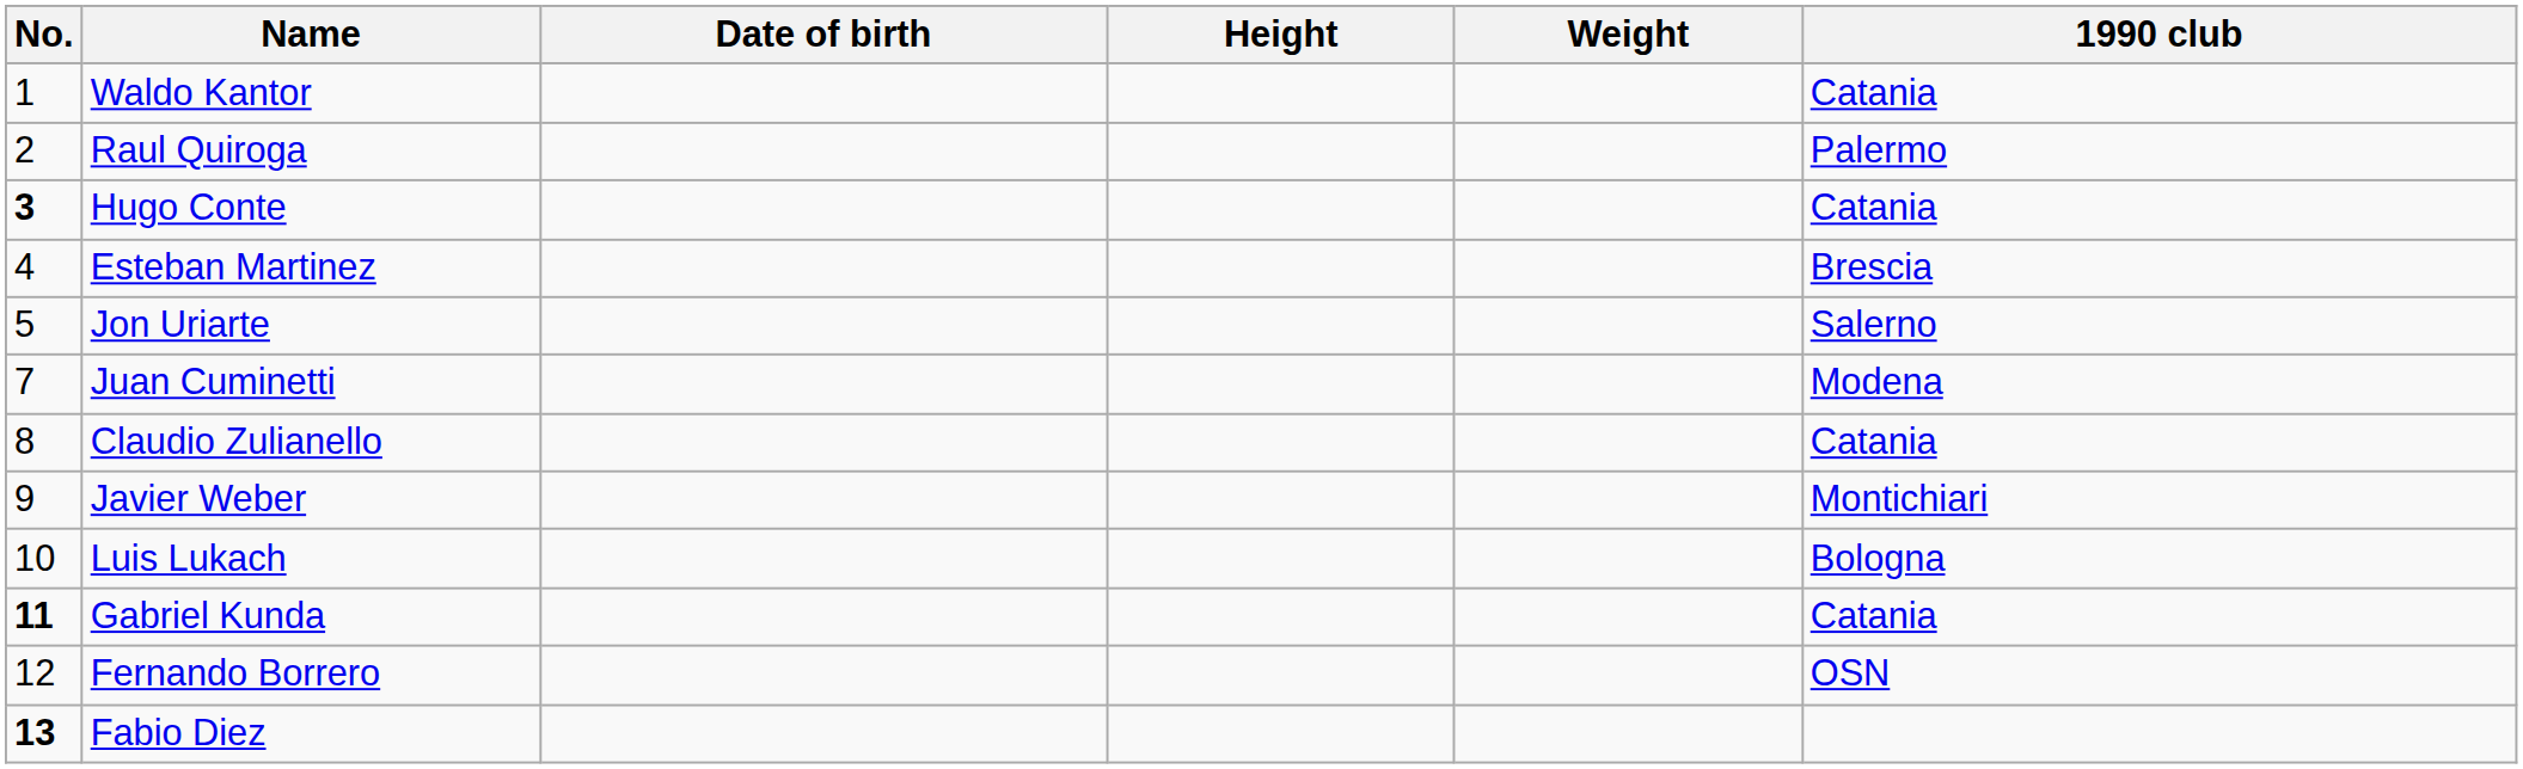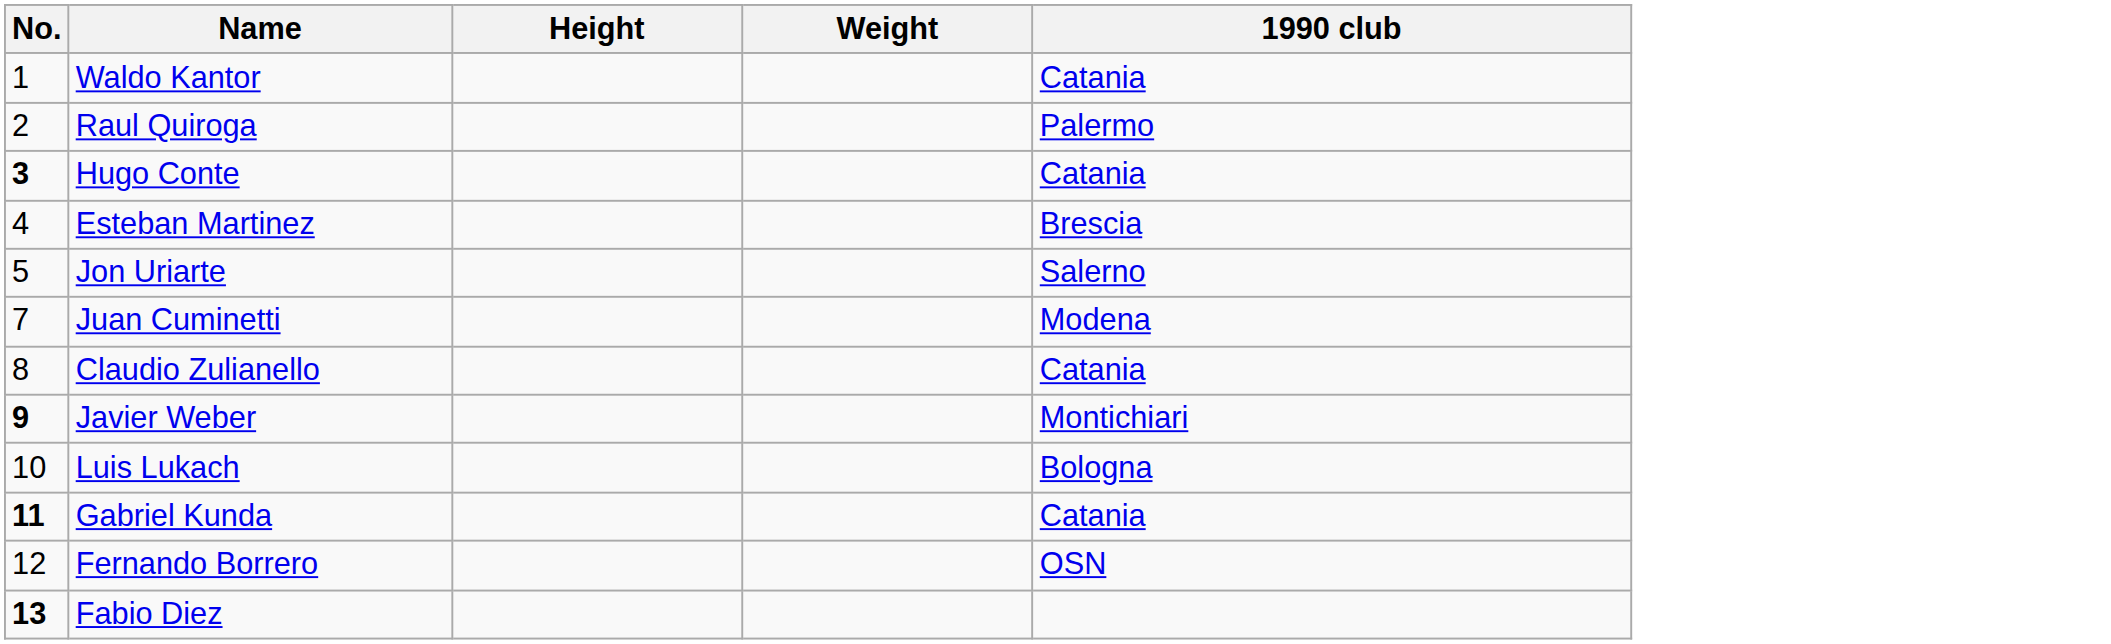 <table class=wikitable sortable style=font-size:100%; text-align:center;>
 <tr>
 <th>No.</th>
 <th style=width:12em>Name</th>
-<th style=width:15em>Date of birth</th>
 <th style=width:9em>Height</th>
 <th style=width:9em>Weight</th>
 <th style=width:19em>1990 club</th>
 </tr>
 <tr>
 <td>1</td>
 <td><a href='#'>Waldo Kantor</a></td>
 <td></td>
 <td></td>
-<td></td>
 <td> <a href='#'>Catania</a></td>
 </tr>
 <tr>
 <td>2</td>
 <td><a href='#'>Raul Quiroga</a></td>
-<td></td>
 <td></td>
 <td></td>
 <td> <a href='#'>Palermo</a></td>
 </tr>
 <tr>
 <td><strong>3</strong></td>
 <td><a href='#'>Hugo Conte</a></td>
 <td></td>
 <td></td>
-<td></td>
 <td> <a href='#'>Catania</a></td>
 </tr>
 <tr>
 <td>4</td>
 <td><a href='#'>Esteban Martinez</a></td>
-<td></td>
 <td></td>
 <td></td>
 <td> <a href='#'>Brescia</a></td>
 </tr>
 <tr>
 <td>5</td>
 <td><a href='#'>Jon Uriarte</a></td>
 <td></td>
 <td></td>
-<td></td>
 <td> <a href='#'>Salerno</a></td>
 </tr>
 <tr>
 <td>7</td>
 <td><a href='#'>Juan Cuminetti</a></td>
-<td></td>
 <td></td>
 <td></td>
 <td> <a href='#'>Modena</a></td>
 </tr>
 <tr>
 <td>8</td>
 <td><a href='#'>Claudio Zulianello</a></td>
 <td></td>
 <td></td>
-<td></td>
 <td> <a href='#'>Catania</a></td>
 </tr>
 <tr>
-<td>9</td>
+<td><strong>9</strong></td>
 <td><a href='#'>Javier Weber</a></td>
-<td></td>
 <td></td>
 <td></td>
 <td> <a href='#'>Montichiari</a></td>
 </tr>
 <tr>
 <td>10</td>
 <td><a href='#'>Luis Lukach</a></td>
 <td></td>
 <td></td>
-<td></td>
 <td> <a href='#'>Bologna</a></td>
 </tr>
 <tr>
 <td><strong>11</strong></td>
 <td><a href='#'>Gabriel Kunda</a></td>
 <td></td>
 <td></td>
-<td></td>
 <td> <a href='#'>Catania</a></td>
 </tr>
 <tr>
 <td>12</td>
 <td><a href='#'>Fernando Borrero</a></td>
-<td></td>
 <td></td>
 <td></td>
 <td><a href='#'>OSN</a></td>
 </tr>
 <tr>
 <td><strong>13</strong></td>
 <td><a href='#'>Fabio Diez</a></td>
 <td></td>
 <td></td>
 <td></td>
-<td></td>
 </tr>
 </table>
